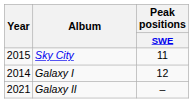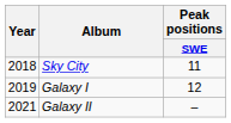 <table class="wikitable">
 <tr>
 <th align="center" rowspan="2" width="10">Year</th>
 <th align="center" rowspan="2" width="150">Album</th>
 <th align="center" colspan="1" width="20">Peak positions</th>
 </tr>
 <tr>
 <th scope="col" style="width:3em;font-size:90%;"><a href='#'>SWE</a><br></th>
 </tr>
 <tr>
-<td style="text-align:center;">2015</td>
+<td style="text-align:center;">2018</td>
 <td><em><a href='#'>Sky City</a></em></td>
 <td style="text-align:center;">11<br></td>
 </tr>
 <tr>
-<td style="text-align:center;">2014</td>
+<td style="text-align:center;">2019</td>
 <td><em>Galaxy I</em></td>
 <td style="text-align:center;">12</td>
 </tr>
 <tr>
 <td style="text-align:center;">2021</td>
 <td><em>Galaxy II</em></td>
 <td style="text-align:center;">–</td>
 </tr>
 </table>
